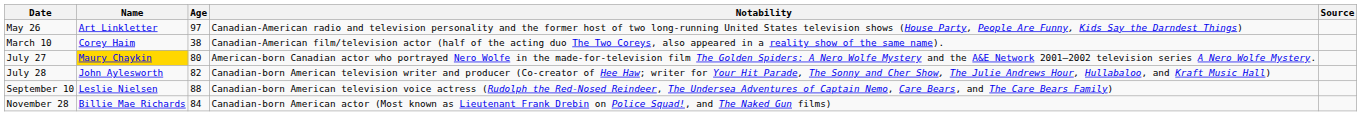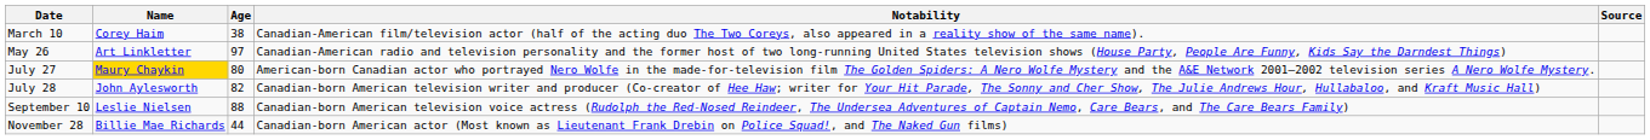 <table class="wikitable">
 <tr>
 <th>Date</th>
 <th>Name</th>
 <th>Age</th>
 <th>Notability</th>
 <th>Source</th>
 </tr>
 <tr>
+<td>March 10</td>
+<td><a href='#'>Corey Haim</a></td>
+<td>38</td>
+<td>Canadian-American film/television actor (half of the acting duo <a href='#'>The Two Coreys</a>, also appeared in a <a href='#'>reality show of the same name</a>).</td>
+<td></td>
+</tr>
+<tr>
 <td>May 26</td>
 <td><a href='#'>Art Linkletter</a></td>
 <td>97</td>
 <td>Canadian-American radio and television personality and the former host of two long-running United States television shows (<em><a href='#'>House Party</a>, <a href='#'>People Are Funny</a>, <a href='#'>Kids Say the Darndest Things</a></em>)</td>
-<td></td>
-</tr>
-<tr>
-<td>March 10</td>
-<td><a href='#'>Corey Haim</a></td>
-<td>38</td>
-<td>Canadian-American film/television actor (half of the acting duo <a href='#'>The Two Coreys</a>, also appeared in a <a href='#'>reality show of the same name</a>).</td>
 <td></td>
 </tr>
 <tr>
 <td>July 27</td>
 <td style="background: gold;"><a href='#'>Maury Chaykin</a></td>
 <td>80</td>
 <td>American-born Canadian actor who portrayed <a href='#'>Nero Wolfe</a> in the made-for-television film <em><a href='#'>The Golden Spiders: A Nero Wolfe Mystery</a></em> and the <a href='#'>A&E Network</a> 2001–2002 television series <em><a href='#'>A Nero Wolfe Mystery</a></em>.</td>
 <td></td>
 </tr>
 <tr>
 <td>July 28</td>
 <td><a href='#'>John Aylesworth</a></td>
 <td>82</td>
 <td>Canadian-born American television writer and producer (Co-creator of <em><a href='#'>Hee Haw</a></em>; writer for <em><a href='#'>Your Hit Parade</a>, <a href='#'>The Sonny and Cher Show</a>, <a href='#'>The Julie Andrews Hour</a>, <a href='#'>Hullabaloo</a></em>, and <em><a href='#'>Kraft Music Hall</a></em>)</td>
 <td></td>
 </tr>
 <tr>
 <td>September 10</td>
 <td><a href='#'>Leslie Nielsen</a></td>
 <td>88</td>
 <td>Canadian-born American television voice actress (<em><a href='#'>Rudolph the Red-Nosed Reindeer</a></em>, <em><a href='#'>The Undersea Adventures of Captain Nemo</a></em>, <em><a href='#'>Care Bears</a></em>, and <em><a href='#'>The Care Bears Family</a></em>)</td>
 <td></td>
 </tr>
 <tr>
 <td>November 28</td>
 <td><a href='#'>Billie Mae Richards</a></td>
-<td>84</td>
+<td>44</td>
 <td>Canadian-born American actor (Most known as <a href='#'>Lieutenant Frank Drebin</a> on <em><a href='#'>Police Squad!</a></em>, and <em><a href='#'>The Naked Gun</a></em> films)</td>
 <td></td>
 </tr>
 </table>
